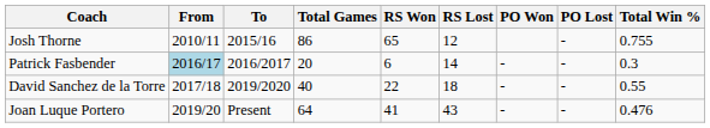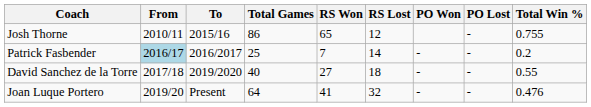 <table class="wikitable" style="text-align:left;">
 <tr bgcolor="#efefef">
 <th>Coach</th>
 <th>From</th>
 <th>To</th>
 <th>Total Games</th>
 <th>RS Won</th>
 <th>RS Lost</th>
 <th>PO Won</th>
 <th>PO Lost</th>
 <th>Total Win %</th>
 </tr>
 <tr>
 <td> Josh Thorne</td>
 <td>2010/11</td>
 <td>2015/16</td>
 <td>86</td>
 <td>65</td>
 <td>12</td>
 <td></td>
 <td>-</td>
 <td>0.755</td>
 </tr>
 <tr>
 <td> Patrick Fasbender</td>
 <td style="background: lightblue;">2016/17</td>
 <td>2016/2017</td>
-<td>20</td>
-<td>6</td>
+<td>25</td>
+<td>7</td>
 <td>14</td>
 <td>-</td>
 <td>-</td>
-<td>0.3</td>
+<td>0.2</td>
 </tr>
 <tr>
 <td> David Sanchez de la Torre</td>
 <td>2017/18</td>
 <td>2019/2020</td>
 <td>40</td>
-<td>22</td>
+<td>27</td>
 <td>18</td>
 <td>-</td>
 <td>-</td>
 <td>0.55</td>
 </tr>
 <tr>
 <td> Joan Luque Portero</td>
 <td>2019/20</td>
 <td>Present</td>
 <td>64</td>
 <td>41</td>
-<td>43</td>
+<td>32</td>
 <td>-</td>
 <td>-</td>
 <td>0.476</td>
 </tr>
 </table>
